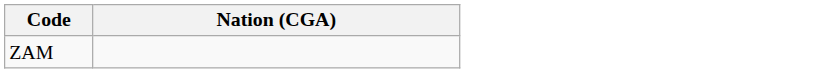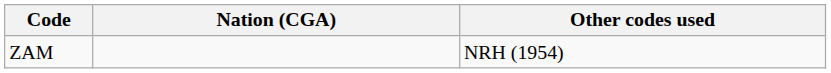 <table class="wikitable">
 <tr>
 <th style="width:4em">Code</th>
 <th style="width:18em">Nation (CGA)</th>
+<th style="width:18em">Other codes used</th>
 </tr>
 <tr>
 <td>ZAM</td>
 <td></td>
+<td>NRH (1954)</td>
 </tr>
 </table>
